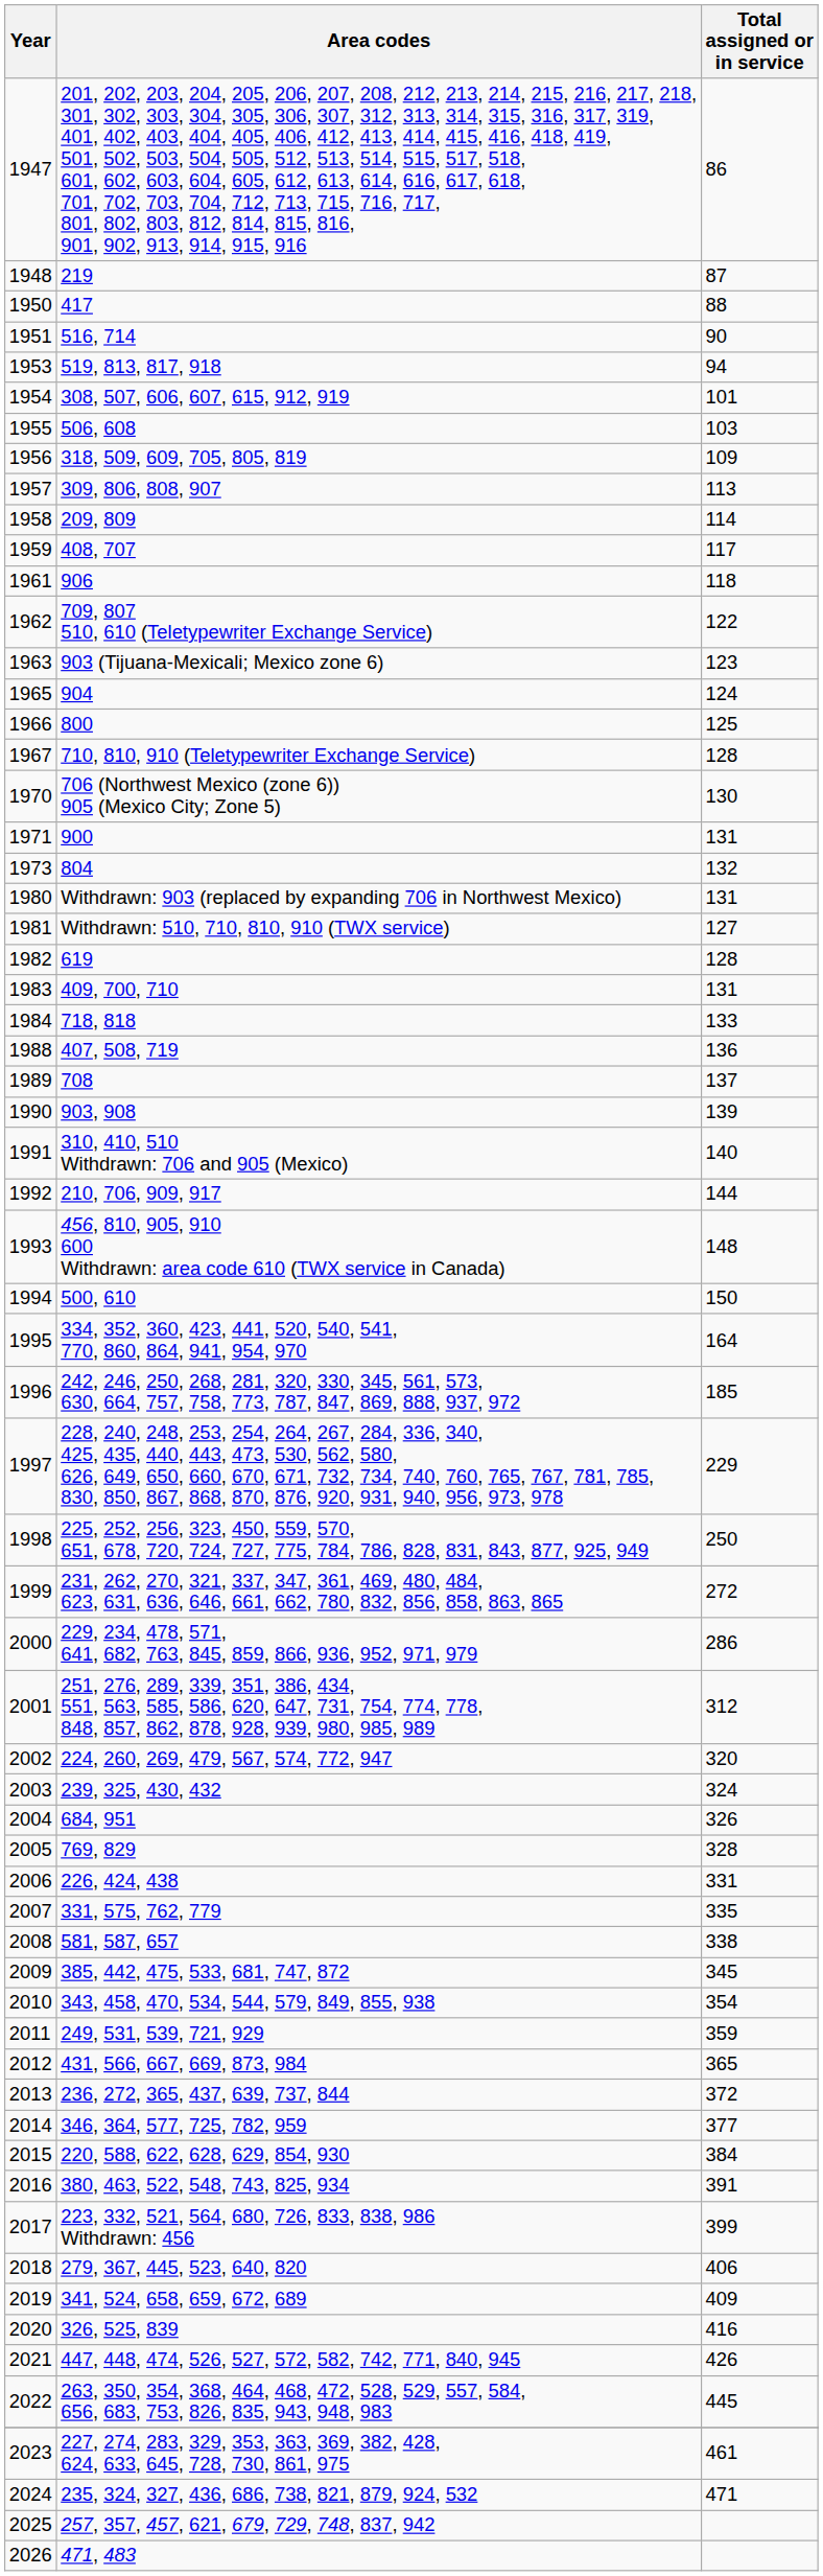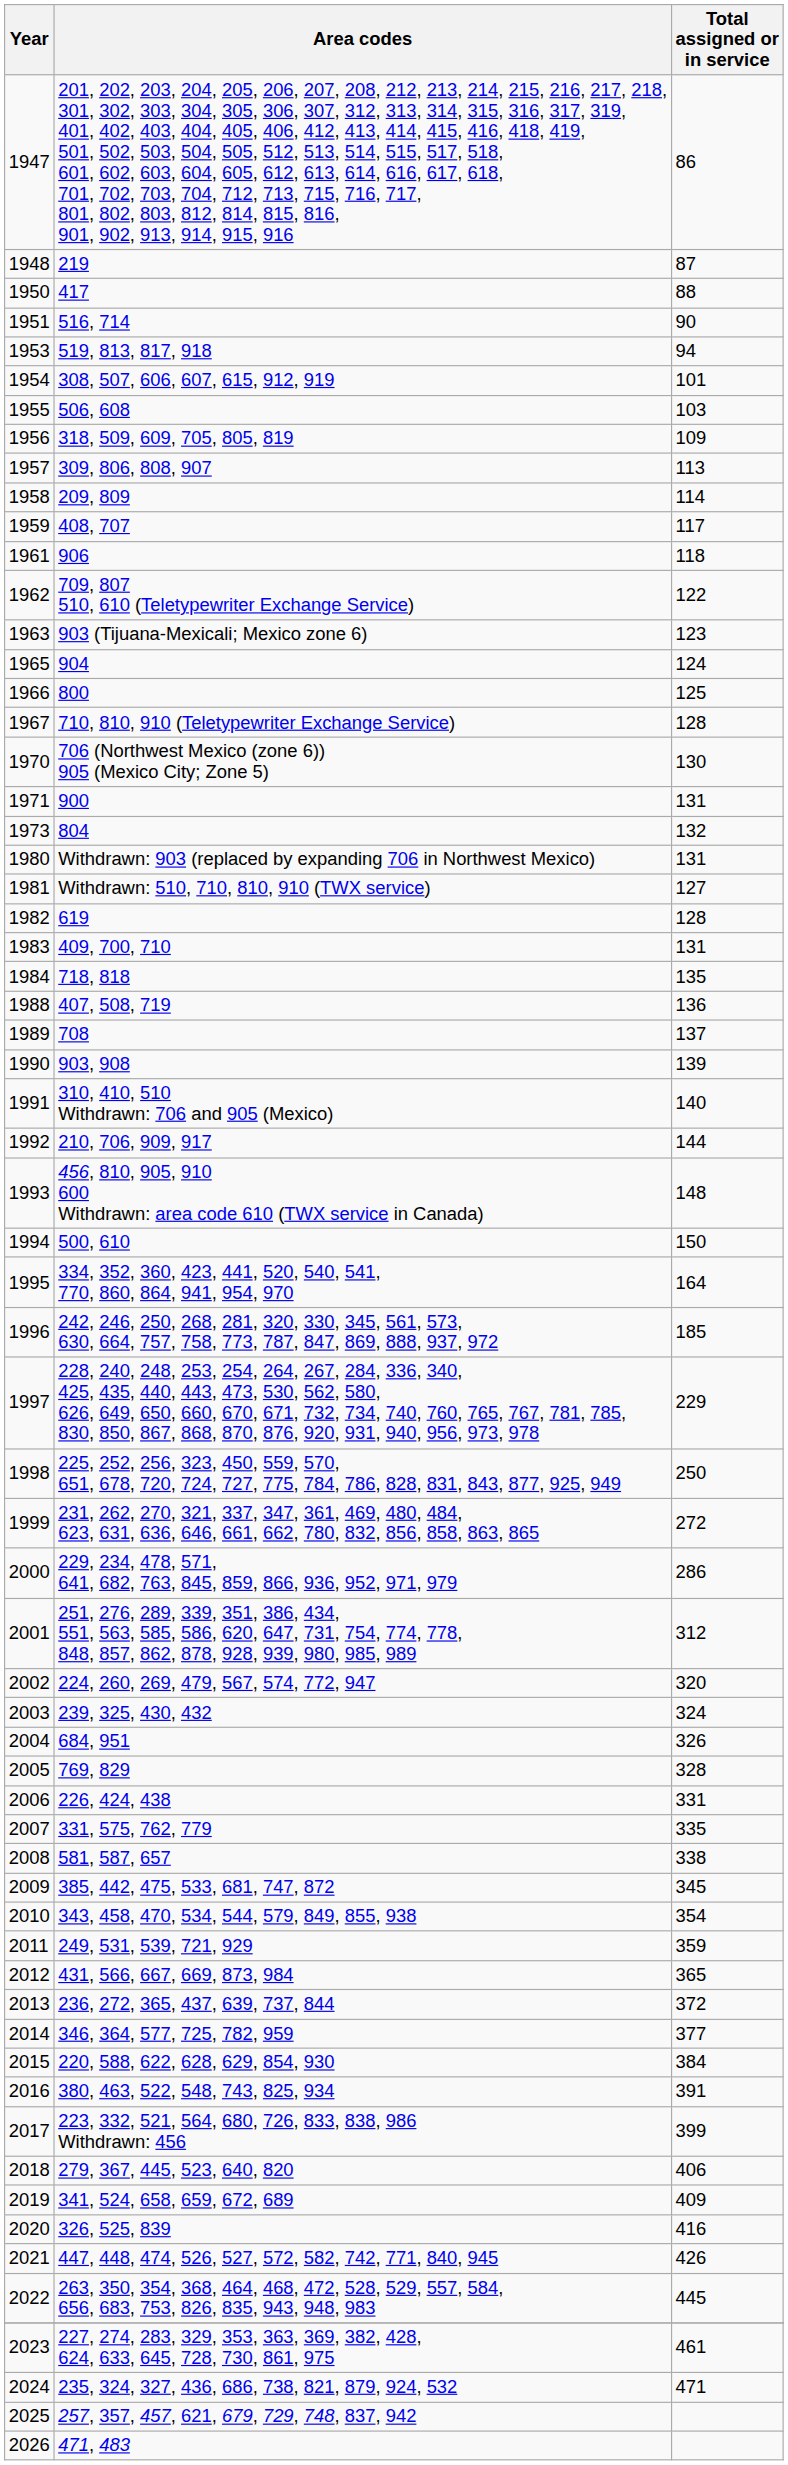 <table class="wikitable">
 <tr>
 <th>Year</th>
 <th>Area codes</th>
 <th>Total<br>assigned or <br>in service</th>
 </tr>
 <tr>
 <td>1947</td>
 <td><a href='#'>201</a>, <a href='#'>202</a>, <a href='#'>203</a>, <a href='#'>204</a>, <a href='#'>205</a>, <a href='#'>206</a>, <a href='#'>207</a>, <a href='#'>208</a>, <a href='#'>212</a>, <a href='#'>213</a>, <a href='#'>214</a>, <a href='#'>215</a>, <a href='#'>216</a>, <a href='#'>217</a>, <a href='#'>218</a>,<br> <a href='#'>301</a>, <a href='#'>302</a>, <a href='#'>303</a>, <a href='#'>304</a>, <a href='#'>305</a>, <a href='#'>306</a>, <a href='#'>307</a>, <a href='#'>312</a>, <a href='#'>313</a>, <a href='#'>314</a>, <a href='#'>315</a>, <a href='#'>316</a>, <a href='#'>317</a>, <a href='#'>319</a>,<br> <a href='#'>401</a>, <a href='#'>402</a>, <a href='#'>403</a>, <a href='#'>404</a>, <a href='#'>405</a>, <a href='#'>406</a>, <a href='#'>412</a>, <a href='#'>413</a>, <a href='#'>414</a>, <a href='#'>415</a>, <a href='#'>416</a>, <a href='#'>418</a>, <a href='#'>419</a>,<br> <a href='#'>501</a>, <a href='#'>502</a>, <a href='#'>503</a>, <a href='#'>504</a>, <a href='#'>505</a>, <a href='#'>512</a>, <a href='#'>513</a>, <a href='#'>514</a>, <a href='#'>515</a>, <a href='#'>517</a>, <a href='#'>518</a>,<br> <a href='#'>601</a>, <a href='#'>602</a>, <a href='#'>603</a>, <a href='#'>604</a>, <a href='#'>605</a>, <a href='#'>612</a>, <a href='#'>613</a>, <a href='#'>614</a>, <a href='#'>616</a>, <a href='#'>617</a>, <a href='#'>618</a>,<br> <a href='#'>701</a>, <a href='#'>702</a>, <a href='#'>703</a>, <a href='#'>704</a>, <a href='#'>712</a>, <a href='#'>713</a>, <a href='#'>715</a>, <a href='#'>716</a>, <a href='#'>717</a>,<br> <a href='#'>801</a>, <a href='#'>802</a>, <a href='#'>803</a>, <a href='#'>812</a>, <a href='#'>814</a>, <a href='#'>815</a>, <a href='#'>816</a>,<br> <a href='#'>901</a>, <a href='#'>902</a>, <a href='#'>913</a>, <a href='#'>914</a>, <a href='#'>915</a>, <a href='#'>916</a></td>
 <td>86</td>
 </tr>
 <tr>
 <td>1948</td>
 <td><a href='#'>219</a></td>
 <td>87</td>
 </tr>
 <tr>
 <td>1950</td>
 <td><a href='#'>417</a></td>
 <td>88</td>
 </tr>
 <tr>
 <td>1951</td>
 <td><a href='#'>516</a>, <a href='#'>714</a></td>
 <td>90</td>
 </tr>
 <tr>
 <td>1953</td>
 <td><a href='#'>519</a>, <a href='#'>813</a>, <a href='#'>817</a>, <a href='#'>918</a></td>
 <td>94</td>
 </tr>
 <tr>
 <td>1954</td>
 <td><a href='#'>308</a>, <a href='#'>507</a>, <a href='#'>606</a>, <a href='#'>607</a>, <a href='#'>615</a>, <a href='#'>912</a>, <a href='#'>919</a></td>
 <td>101</td>
 </tr>
 <tr>
 <td>1955</td>
 <td><a href='#'>506</a>, <a href='#'>608</a></td>
 <td>103</td>
 </tr>
 <tr>
 <td>1956</td>
 <td><a href='#'>318</a>, <a href='#'>509</a>, <a href='#'>609</a>, <a href='#'>705</a>, <a href='#'>805</a>, <a href='#'>819</a></td>
 <td>109</td>
 </tr>
 <tr>
 <td>1957</td>
 <td><a href='#'>309</a>, <a href='#'>806</a>, <a href='#'>808</a>, <a href='#'>907</a></td>
 <td>113</td>
 </tr>
 <tr>
 <td>1958</td>
 <td><a href='#'>209</a>, <a href='#'>809</a></td>
 <td>114</td>
 </tr>
 <tr>
 <td>1959</td>
 <td><a href='#'>408</a>, <a href='#'>707</a></td>
 <td>117</td>
 </tr>
 <tr>
 <td>1961</td>
 <td><a href='#'>906</a></td>
 <td>118</td>
 </tr>
 <tr>
 <td>1962</td>
 <td><a href='#'>709</a>, <a href='#'>807</a><br><a href='#'>510</a>, <a href='#'>610</a> (<a href='#'>Teletypewriter Exchange Service</a>)</td>
 <td>122</td>
 </tr>
 <tr>
 <td>1963</td>
 <td><a href='#'>903</a> (Tijuana-Mexicali; Mexico zone 6)</td>
 <td>123</td>
 </tr>
 <tr>
 <td>1965</td>
 <td><a href='#'>904</a></td>
 <td>124</td>
 </tr>
 <tr>
 <td>1966</td>
 <td><a href='#'>800</a></td>
 <td>125</td>
 </tr>
 <tr>
 <td>1967</td>
 <td><a href='#'>710</a>, <a href='#'>810</a>, <a href='#'>910</a> (<a href='#'>Teletypewriter Exchange Service</a>)</td>
 <td>128</td>
 </tr>
 <tr>
 <td>1970</td>
 <td><a href='#'>706</a> (Northwest Mexico (zone 6))<br><a href='#'>905</a> (Mexico City; Zone 5)</td>
 <td>130</td>
 </tr>
 <tr>
 <td>1971</td>
 <td><a href='#'>900</a></td>
 <td>131</td>
 </tr>
 <tr>
 <td>1973</td>
 <td><a href='#'>804</a></td>
 <td>132</td>
 </tr>
 <tr>
 <td>1980</td>
 <td>Withdrawn: <a href='#'>903</a> (replaced by expanding <a href='#'>706</a> in Northwest Mexico)</td>
 <td>131</td>
 </tr>
 <tr>
 <td>1981</td>
 <td>Withdrawn: <a href='#'>510</a>, <a href='#'>710</a>, <a href='#'>810</a>, <a href='#'>910</a> (<a href='#'>TWX service</a>)</td>
 <td>127</td>
 </tr>
 <tr>
 <td>1982</td>
 <td><a href='#'>619</a></td>
 <td>128</td>
 </tr>
 <tr>
 <td>1983</td>
 <td><a href='#'>409</a>, <a href='#'>700</a>, <a href='#'>710</a></td>
 <td>131</td>
 </tr>
 <tr>
 <td>1984</td>
 <td><a href='#'>718</a>, <a href='#'>818</a></td>
-<td>133</td>
+<td>135</td>
 </tr>
 <tr>
 <td>1988</td>
 <td><a href='#'>407</a>, <a href='#'>508</a>, <a href='#'>719</a></td>
 <td>136</td>
 </tr>
 <tr>
 <td>1989</td>
 <td><a href='#'>708</a></td>
 <td>137</td>
 </tr>
 <tr>
 <td>1990</td>
 <td><a href='#'>903</a>,  <a href='#'>908</a></td>
 <td>139</td>
 </tr>
 <tr>
 <td>1991</td>
 <td><a href='#'>310</a>, <a href='#'>410</a>, <a href='#'>510</a><br>Withdrawn: <a href='#'>706</a> and <a href='#'>905</a> (Mexico)</td>
 <td>140</td>
 </tr>
 <tr>
 <td>1992</td>
 <td><a href='#'>210</a>, <a href='#'>706</a>, <a href='#'>909</a>, <a href='#'>917</a></td>
 <td>144</td>
 </tr>
 <tr>
 <td>1993</td>
 <td><em><a href='#'>456</a></em>, <a href='#'>810</a>, <a href='#'>905</a>, <a href='#'>910</a><br><a href='#'>600</a><br>Withdrawn: <a href='#'>area code 610</a> (<a href='#'>TWX service</a> in Canada)</td>
 <td>148</td>
 </tr>
 <tr>
 <td>1994</td>
 <td><a href='#'>500</a>, <a href='#'>610</a></td>
 <td>150</td>
 </tr>
 <tr>
 <td>1995</td>
 <td><a href='#'>334</a>, <a href='#'>352</a>, <a href='#'>360</a>, <a href='#'>423</a>, <a href='#'>441</a>, <a href='#'>520</a>, <a href='#'>540</a>, <a href='#'>541</a>, <br><a href='#'>770</a>, <a href='#'>860</a>, <a href='#'>864</a>, <a href='#'>941</a>, <a href='#'>954</a>, <a href='#'>970</a></td>
 <td>164</td>
 </tr>
 <tr>
 <td>1996</td>
 <td><a href='#'>242</a>, <a href='#'>246</a>, <a href='#'>250</a>, <a href='#'>268</a>, <a href='#'>281</a>, <a href='#'>320</a>, <a href='#'>330</a>, <a href='#'>345</a>, <a href='#'>561</a>, <a href='#'>573</a>, <br><a href='#'>630</a>, <a href='#'>664</a>, <a href='#'>757</a>, <a href='#'>758</a>, <a href='#'>773</a>, <a href='#'>787</a>, <a href='#'>847</a>, <a href='#'>869</a>, <a href='#'>888</a>, <a href='#'>937</a>, <a href='#'>972</a></td>
 <td>185</td>
 </tr>
 <tr>
 <td>1997</td>
 <td><a href='#'>228</a>, <a href='#'>240</a>, <a href='#'>248</a>, <a href='#'>253</a>, <a href='#'>254</a>, <a href='#'>264</a>, <a href='#'>267</a>, <a href='#'>284</a>, <a href='#'>336</a>, <a href='#'>340</a>, <br><a href='#'>425</a>, <a href='#'>435</a>, <a href='#'>440</a>, <a href='#'>443</a>, <a href='#'>473</a>, <a href='#'>530</a>, <a href='#'>562</a>, <a href='#'>580</a>, <br><a href='#'>626</a>, <a href='#'>649</a>, <a href='#'>650</a>, <a href='#'>660</a>, <a href='#'>670</a>, <a href='#'>671</a>, <a href='#'>732</a>, <a href='#'>734</a>, <a href='#'>740</a>, <a href='#'>760</a>, <a href='#'>765</a>, <a href='#'>767</a>, <a href='#'>781</a>, <a href='#'>785</a>, <br><a href='#'>830</a>, <a href='#'>850</a>, <a href='#'>867</a>, <a href='#'>868</a>, <a href='#'>870</a>, <a href='#'>876</a>, <a href='#'>920</a>, <a href='#'>931</a>, <a href='#'>940</a>, <a href='#'>956</a>, <a href='#'>973</a>, <a href='#'>978</a></td>
 <td>229</td>
 </tr>
 <tr>
 <td>1998</td>
 <td><a href='#'>225</a>, <a href='#'>252</a>, <a href='#'>256</a>, <a href='#'>323</a>, <a href='#'>450</a>, <a href='#'>559</a>, <a href='#'>570</a>, <br><a href='#'>651</a>, <a href='#'>678</a>, <a href='#'>720</a>, <a href='#'>724</a>, <a href='#'>727</a>, <a href='#'>775</a>, <a href='#'>784</a>, <a href='#'>786</a>, <a href='#'>828</a>, <a href='#'>831</a>, <a href='#'>843</a>, <a href='#'>877</a>, <a href='#'>925</a>, <a href='#'>949</a></td>
 <td>250</td>
 </tr>
 <tr>
 <td>1999</td>
 <td><a href='#'>231</a>, <a href='#'>262</a>, <a href='#'>270</a>, <a href='#'>321</a>, <a href='#'>337</a>, <a href='#'>347</a>, <a href='#'>361</a>, <a href='#'>469</a>, <a href='#'>480</a>, <a href='#'>484</a>, <br><a href='#'>623</a>, <a href='#'>631</a>, <a href='#'>636</a>, <a href='#'>646</a>, <a href='#'>661</a>, <a href='#'>662</a>, <a href='#'>780</a>, <a href='#'>832</a>, <a href='#'>856</a>, <a href='#'>858</a>, <a href='#'>863</a>, <a href='#'>865</a></td>
 <td>272</td>
 </tr>
 <tr>
 <td>2000</td>
 <td><a href='#'>229</a>, <a href='#'>234</a>, <a href='#'>478</a>, <a href='#'>571</a>,<br><a href='#'>641</a>, <a href='#'>682</a>, <a href='#'>763</a>, <a href='#'>845</a>, <a href='#'>859</a>, <a href='#'>866</a>, <a href='#'>936</a>, <a href='#'>952</a>, <a href='#'>971</a>, <a href='#'>979</a></td>
 <td>286</td>
 </tr>
 <tr>
 <td>2001</td>
 <td><a href='#'>251</a>, <a href='#'>276</a>, <a href='#'>289</a>, <a href='#'>339</a>, <a href='#'>351</a>, <a href='#'>386</a>, <a href='#'>434</a>, <br><a href='#'>551</a>, <a href='#'>563</a>, <a href='#'>585</a>, <a href='#'>586</a>, <a href='#'>620</a>, <a href='#'>647</a>, <a href='#'>731</a>, <a href='#'>754</a>, <a href='#'>774</a>, <a href='#'>778</a>, <br><a href='#'>848</a>, <a href='#'>857</a>, <a href='#'>862</a>, <a href='#'>878</a>, <a href='#'>928</a>, <a href='#'>939</a>, <a href='#'>980</a>, <a href='#'>985</a>, <a href='#'>989</a></td>
 <td>312</td>
 </tr>
 <tr>
 <td>2002</td>
 <td><a href='#'>224</a>, <a href='#'>260</a>, <a href='#'>269</a>, <a href='#'>479</a>, <a href='#'>567</a>, <a href='#'>574</a>, <a href='#'>772</a>, <a href='#'>947</a></td>
 <td>320</td>
 </tr>
 <tr>
 <td>2003</td>
 <td><a href='#'>239</a>, <a href='#'>325</a>, <a href='#'>430</a>, <a href='#'>432</a></td>
 <td>324</td>
 </tr>
 <tr>
 <td>2004</td>
 <td><a href='#'>684</a>, <a href='#'>951</a></td>
 <td>326</td>
 </tr>
 <tr>
 <td>2005</td>
 <td><a href='#'>769</a>, <a href='#'>829</a></td>
 <td>328</td>
 </tr>
 <tr>
 <td>2006</td>
 <td><a href='#'>226</a>, <a href='#'>424</a>, <a href='#'>438</a></td>
 <td>331</td>
 </tr>
 <tr>
 <td>2007</td>
 <td><a href='#'>331</a>, <a href='#'>575</a>, <a href='#'>762</a>, <a href='#'>779</a></td>
 <td>335</td>
 </tr>
 <tr>
 <td>2008</td>
 <td><a href='#'>581</a>, <a href='#'>587</a>, <a href='#'>657</a></td>
 <td>338</td>
 </tr>
 <tr>
 <td>2009</td>
 <td><a href='#'>385</a>, <a href='#'>442</a>, <a href='#'>475</a>, <a href='#'>533</a>, <a href='#'>681</a>, <a href='#'>747</a>, <a href='#'>872</a></td>
 <td>345</td>
 </tr>
 <tr>
 <td>2010</td>
 <td><a href='#'>343</a>, <a href='#'>458</a>, <a href='#'>470</a>, <a href='#'>534</a>, <a href='#'>544</a>, <a href='#'>579</a>, <a href='#'>849</a>, <a href='#'>855</a>, <a href='#'>938</a></td>
 <td>354</td>
 </tr>
 <tr>
 <td>2011</td>
 <td><a href='#'>249</a>, <a href='#'>531</a>, <a href='#'>539</a>, <a href='#'>721</a>, <a href='#'>929</a></td>
 <td>359</td>
 </tr>
 <tr>
 <td>2012</td>
 <td><a href='#'>431</a>, <a href='#'>566</a>, <a href='#'>667</a>, <a href='#'>669</a>, <a href='#'>873</a>, <a href='#'>984</a></td>
 <td>365</td>
 </tr>
 <tr>
 <td>2013</td>
 <td><a href='#'>236</a>, <a href='#'>272</a>, <a href='#'>365</a>, <a href='#'>437</a>, <a href='#'>639</a>, <a href='#'>737</a>, <a href='#'>844</a></td>
 <td>372</td>
 </tr>
 <tr>
 <td>2014</td>
 <td><a href='#'>346</a>, <a href='#'>364</a>, <a href='#'>577</a>, <a href='#'>725</a>, <a href='#'>782</a>, <a href='#'>959</a></td>
 <td>377</td>
 </tr>
 <tr>
 <td>2015</td>
 <td><a href='#'>220</a>, <a href='#'>588</a>, <a href='#'>622</a>, <a href='#'>628</a>, <a href='#'>629</a>, <a href='#'>854</a>, <a href='#'>930</a></td>
 <td>384</td>
 </tr>
 <tr>
 <td>2016</td>
 <td><a href='#'>380</a>, <a href='#'>463</a>, <a href='#'>522</a>, <a href='#'>548</a>, <a href='#'>743</a>, <a href='#'>825</a>, <a href='#'>934</a></td>
 <td>391</td>
 </tr>
 <tr>
 <td>2017</td>
 <td><a href='#'>223</a>, <a href='#'>332</a>, <a href='#'>521</a>, <a href='#'>564</a>, <a href='#'>680</a>, <a href='#'>726</a>, <a href='#'>833</a>, <a href='#'>838</a>, <a href='#'>986</a><br>Withdrawn: <a href='#'>456</a></td>
 <td>399</td>
 </tr>
 <tr>
 <td>2018</td>
 <td><a href='#'>279</a>, <a href='#'>367</a>, <a href='#'>445</a>, <a href='#'>523</a>, <a href='#'>640</a>, <a href='#'>820</a></td>
 <td>406</td>
 </tr>
 <tr>
 <td>2019</td>
 <td><a href='#'>341</a>, <a href='#'>524</a>, <a href='#'>658</a>, <a href='#'>659</a>, <a href='#'>672</a>, <a href='#'>689</a></td>
 <td>409</td>
 </tr>
 <tr>
 <td>2020</td>
 <td><a href='#'>326</a>, <a href='#'>525</a>, <a href='#'>839</a></td>
 <td>416</td>
 </tr>
 <tr>
 <td>2021</td>
 <td><a href='#'>447</a>, <a href='#'>448</a>, <a href='#'>474</a>, <a href='#'>526</a>, <a href='#'>527</a>, <a href='#'>572</a>, <a href='#'>582</a>, <a href='#'>742</a>, <a href='#'>771</a>, <a href='#'>840</a>, <a href='#'>945</a></td>
 <td>426</td>
 </tr>
 <tr>
 <td>2022</td>
 <td><a href='#'>263</a>, <a href='#'>350</a>, <a href='#'>354</a>, <a href='#'>368</a>, <a href='#'>464</a>, <a href='#'>468</a>, <a href='#'>472</a>, <a href='#'>528</a>, <a href='#'>529</a>, <a href='#'>557</a>, <a href='#'>584</a>, <br><a href='#'>656</a>, <a href='#'>683</a>, <a href='#'>753</a>, <a href='#'>826</a>, <a href='#'>835</a>, <a href='#'>943</a>, <a href='#'>948</a>, <a href='#'>983</a></td>
 <td>445</td>
 </tr>
 <tr>
 </tr>
 <tr>
 <td>2023</td>
 <td><a href='#'>227</a>, <a href='#'>274</a>, <a href='#'>283</a>, <a href='#'>329</a>, <a href='#'>353</a>, <a href='#'>363</a>, <a href='#'>369</a>, <a href='#'>382</a>, <a href='#'>428</a>,  <br><a href='#'>624</a>, <a href='#'>633</a>, <a href='#'>645</a>, <a href='#'>728</a>, <a href='#'>730</a>, <a href='#'>861</a>, <a href='#'>975</a></td>
 <td>461</td>
 </tr>
 <tr>
 <td>2024</td>
 <td><a href='#'>235</a>, <a href='#'>324</a>, <a href='#'>327</a>, <a href='#'>436</a>, <a href='#'>686</a>, <a href='#'>738</a>, <a href='#'>821</a>, <a href='#'>879</a>, <a href='#'>924</a>, <a href='#'>532</a></td>
 <td>471</td>
 </tr>
 <tr>
 <td>2025</td>
 <td><em><a href='#'>257</a></em>, <a href='#'>357</a>, <em><a href='#'>457</a></em>, <a href='#'>621</a>, <em><a href='#'>679</a></em>, <em><a href='#'>729</a></em>, <em><a href='#'>748</a></em>, <a href='#'>837</a>, <a href='#'>942</a></td>
 </tr>
 <tr>
 <td>2026</td>
 <td><em><a href='#'>471</a></em>, <em><a href='#'>483</a></em></td>
 <td></td>
 </tr>
 </table>
